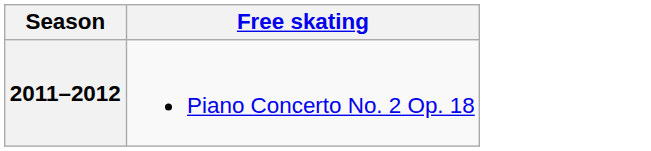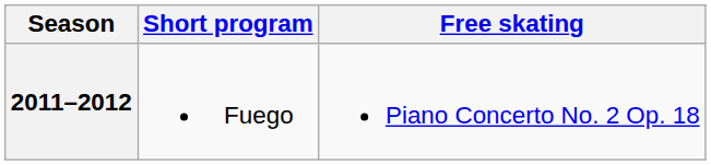 <table class=wikitable style=text-align:center>
 <tr>
 <th>Season</th>
+<th><a href='#'>Short program</a></th>
 <th><a href='#'>Free skating</a></th>
 </tr>
 <tr>
 <th>2011–2012 <br> </th>
+<td><br><ul><li>Fuego <br></li></ul></td>
 <td><br><ul><li><a href='#'>Piano Concerto No. 2 Op. 18</a> <br></li></ul></td>
 </tr>
 </table>
